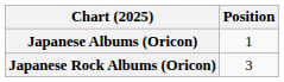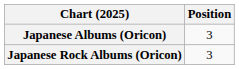 <table class="wikitable sortable plainrowheaders" style="text-align:center">
 <tr>
 <th scope="col">Chart (2025)</th>
 <th scope="col">Position</th>
 </tr>
 <tr>
 <th scope="row">Japanese Albums (Oricon)</th>
-<td>1</td>
+<td>3</td>
 </tr>
 <tr>
 <th scope="row">Japanese Rock Albums (Oricon)</th>
 <td>3</td>
 </tr>
 </table>
